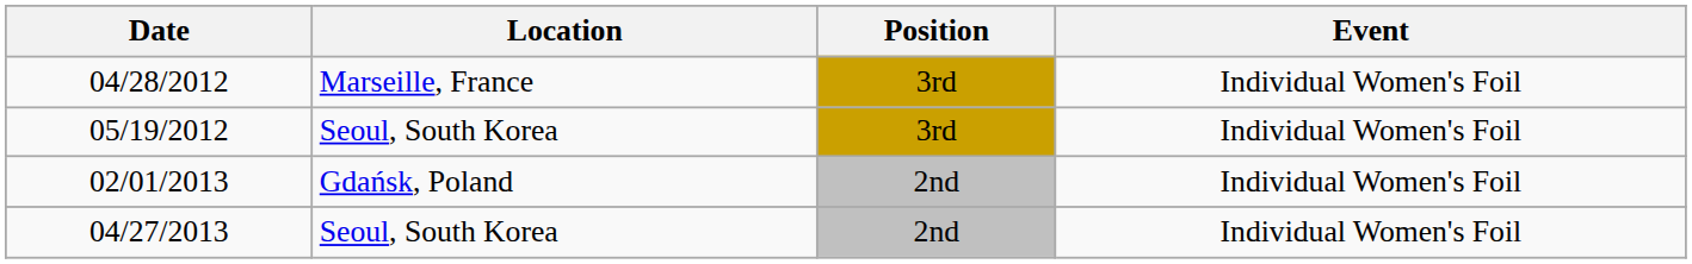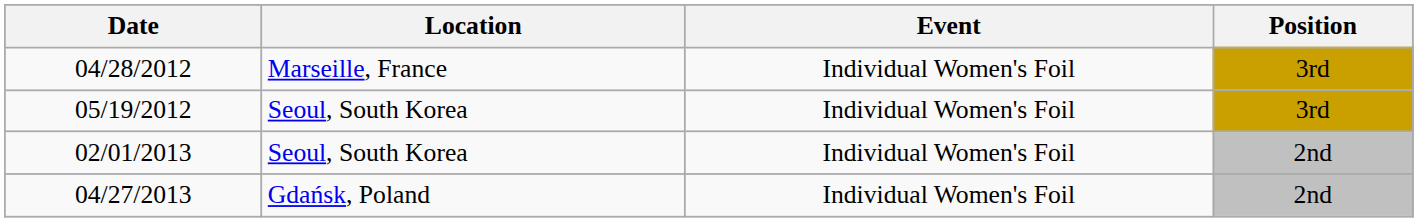 <table class="wikitable" width="50%" style="font-size:90%; text-align:center;">
 <tr>
 <th>Date</th>
 <th>Location</th>
+<th>Event</th>
 <th>Position</th>
-<th>Event</th>
 </tr>
 <tr>
 <td>04/28/2012</td>
 <td rowspan="1" align="left"> <a href='#'>Marseille</a>, France</td>
+<td>Individual Women's Foil</td>
 <td bgcolor="caramel">3rd</td>
-<td>Individual Women's Foil</td>
 </tr>
 <tr>
 <td>05/19/2012</td>
 <td rowspan="1" align="left"> <a href='#'>Seoul</a>, South Korea</td>
+<td>Individual Women's Foil</td>
 <td bgcolor="caramel">3rd</td>
-<td>Individual Women's Foil</td>
 </tr>
 <tr>
 <td>02/01/2013</td>
-<td rowspan="1" align="left"> <a href='#'>Gdańsk</a>, Poland</td>
+<td rowspan="1" align="left"> <a href='#'>Seoul</a>, South Korea</td>
+<td>Individual Women's Foil</td>
 <td bgcolor="silver">2nd</td>
-<td>Individual Women's Foil</td>
 </tr>
 <tr>
 <td>04/27/2013</td>
-<td rowspan="1" align="left"> <a href='#'>Seoul</a>, South Korea</td>
+<td rowspan="1" align="left"> <a href='#'>Gdańsk</a>, Poland</td>
+<td>Individual Women's Foil</td>
 <td bgcolor="silver">2nd</td>
-<td>Individual Women's Foil</td>
 </tr>
 </table>
